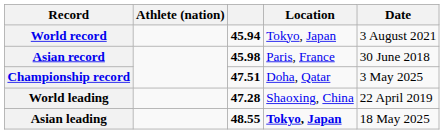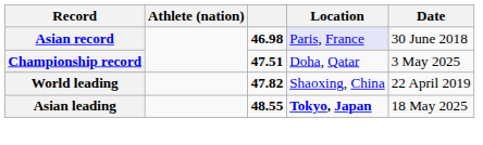 <table class="wikitable">
 <tr>
 <th scope="col">Record</th>
 <th scope="col">Athlete (nation)</th>
 <th scope="col"></th>
 <th scope="col">Location</th>
 <th scope="col">Date</th>
 </tr>
 <tr>
-<th scope="row"><a href='#'>World record</a></th>
-<td></td>
-<td align="center"><strong>45.94</strong></td>
-<td><a href='#'>Tokyo</a>, <a href='#'>Japan</a></td>
-<td>3 August 2021</td>
-</tr>
-<tr>
 <th scope="row"><a href='#'>Asian record</a></th>
 <td rowspan="2"></td>
-<td align="center"><strong>45.98</strong></td>
-<td><a href='#'>Paris</a>, <a href='#'>France</a></td>
+<td align="center"><strong>46.98</strong></td>
+<td style="background: lavender;"><a href='#'>Paris</a>, <a href='#'>France</a></td>
 <td>30 June 2018</td>
 </tr>
 <tr>
 <th><a href='#'>Championship record</a></th>
 <td align="center"><strong>47.51</strong></td>
 <td><a href='#'>Doha</a>, <a href='#'>Qatar</a></td>
 <td>3 May 2025</td>
 </tr>
 <tr>
 <th scope="row">World leading</th>
 <td></td>
-<td align="center"><strong>47.28</strong></td>
+<td align="center"><strong>47.82</strong></td>
 <td><a href='#'>Shaoxing</a>, <a href='#'>China</a></td>
 <td>22 April 2019</td>
 </tr>
 <tr>
 <th scope="row">Asian leading</th>
 <td></td>
 <td align="center"><strong>48.55</strong></td>
 <td><strong><a href='#'>Tokyo</a>, <a href='#'>Japan</a></strong></td>
 <td>18 May 2025</td>
 </tr>
 </table>
